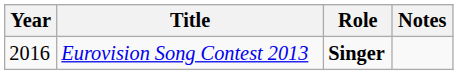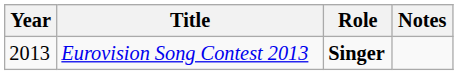 <table class="sortable wikitable" width="40%">
 <tr style="background:#ccc;">
 <th>Year</th>
 <th>Title</th>
 <th>Role</th>
 <th class="unsortable">Notes</th>
 </tr>
 <tr>
-<td>2016</td>
+<td>2013</td>
 <td><em><a href='#'>Eurovision Song Contest 2013</a></em></td>
 <td><strong>Singer</strong></td>
 <td></td>
 </tr>
 </table>
